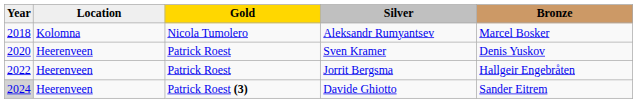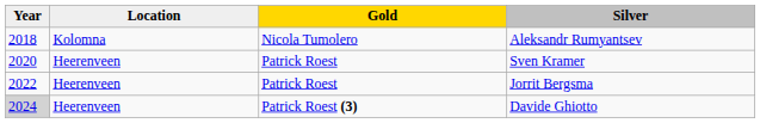 <table class="wikitable sortable" style="width:850px;">
 <tr>
 <th style="width:4%; background:#efefef;">Year</th>
 <th style="width:21%; background:#efefef;">Location</th>
 <th style="width:25%; background:gold">Gold</th>
 <th style="width:25%; background:silver">Silver</th>
-<th style="width:25%; background:#CC9966">Bronze</th>
 </tr>
 <tr>
 <td><a href='#'>2018</a></td>
 <td><a href='#'>Kolomna</a></td>
 <td> <a href='#'>Nicola Tumolero</a></td>
 <td> <a href='#'>Aleksandr Rumyantsev</a></td>
-<td> <a href='#'>Marcel Bosker</a></td>
 </tr>
 <tr>
 <td><a href='#'>2020</a></td>
 <td><a href='#'>Heerenveen</a></td>
 <td> <a href='#'>Patrick Roest</a></td>
 <td> <a href='#'>Sven Kramer</a></td>
-<td> <a href='#'>Denis Yuskov</a></td>
 </tr>
 <tr>
 <td><a href='#'>2022</a></td>
 <td><a href='#'>Heerenveen</a></td>
 <td> <a href='#'>Patrick Roest</a></td>
 <td> <a href='#'>Jorrit Bergsma</a></td>
-<td> <a href='#'>Hallgeir Engebråten</a></td>
 </tr>
 <tr>
 <td style="background: lightgrey;"><a href='#'>2024</a></td>
 <td><a href='#'>Heerenveen</a></td>
 <td> <a href='#'>Patrick Roest</a> <strong>(3)</strong></td>
 <td> <a href='#'>Davide Ghiotto</a></td>
-<td> <a href='#'>Sander Eitrem</a></td>
 </tr>
 </table>
